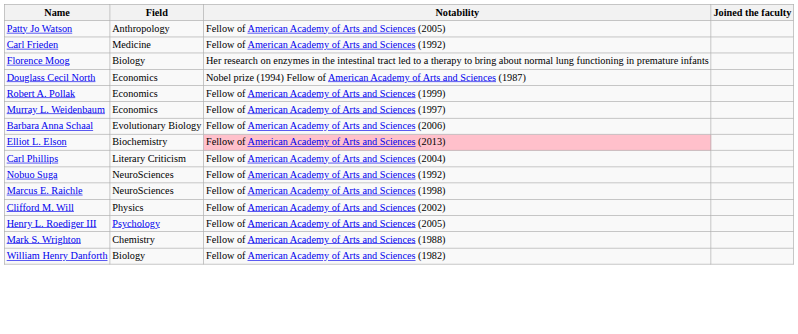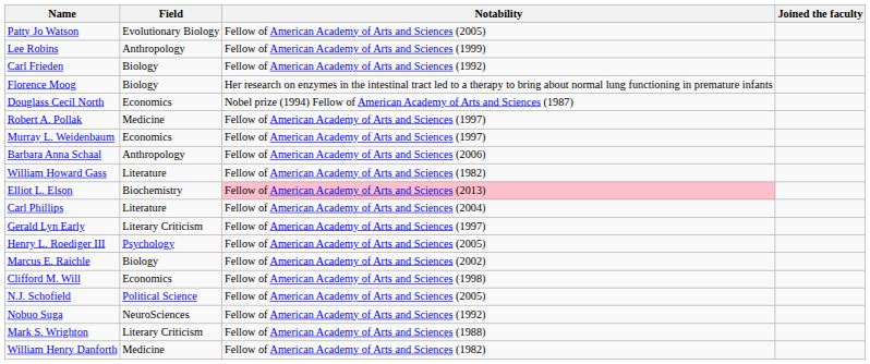 <table class="wikitable sortable">
 <tr>
 <th>Name</th>
 <th>Field</th>
 <th>Notability</th>
 <th>Joined the faculty</th>
 </tr>
 <tr>
 <td><a href='#'>Patty Jo Watson</a></td>
-<td>Anthropology</td>
+<td>Evolutionary Biology</td>
 <td>Fellow of <a href='#'>American Academy of Arts and Sciences</a> (2005)</td>
 <td></td>
 </tr>
 <tr>
+<td><a href='#'>Lee Robins</a></td>
+<td>Anthropology</td>
+<td>Fellow of <a href='#'>American Academy of Arts and Sciences</a> (1999)</td>
+<td></td>
+</tr>
+<tr>
 <td><a href='#'>Carl Frieden</a></td>
-<td>Medicine</td>
+<td>Biology</td>
 <td>Fellow of <a href='#'>American Academy of Arts and Sciences</a> (1992)</td>
 <td></td>
 </tr>
 <tr>
 <td><a href='#'>Florence Moog</a></td>
 <td>Biology</td>
 <td>Her research on enzymes in the intestinal tract led to a therapy to bring about normal lung functioning in premature infants</td>
 <td></td>
 </tr>
 <tr>
 <td><a href='#'>Douglass Cecil North</a></td>
 <td>Economics</td>
 <td>Nobel prize (1994) Fellow of <a href='#'>American Academy of Arts and Sciences</a> (1987)</td>
 <td></td>
 </tr>
 <tr>
 <td><a href='#'>Robert A. Pollak</a></td>
-<td>Economics</td>
-<td>Fellow of <a href='#'>American Academy of Arts and Sciences</a> (1999)</td>
+<td>Medicine</td>
+<td>Fellow of <a href='#'>American Academy of Arts and Sciences</a> (1997)</td>
 <td></td>
 </tr>
 <tr>
 <td><a href='#'>Murray L. Weidenbaum</a></td>
 <td>Economics</td>
 <td>Fellow of <a href='#'>American Academy of Arts and Sciences</a> (1997)</td>
 <td></td>
 </tr>
 <tr>
 <td><a href='#'>Barbara Anna Schaal</a></td>
-<td>Evolutionary Biology</td>
+<td>Anthropology</td>
 <td>Fellow of <a href='#'>American Academy of Arts and Sciences</a> (2006)</td>
+<td></td>
+</tr>
+<tr>
+<td><a href='#'>William Howard Gass</a></td>
+<td>Literature</td>
+<td>Fellow of <a href='#'>American Academy of Arts and Sciences</a> (1982)</td>
 <td></td>
 </tr>
 <tr>
 <td><a href='#'>Elliot L. Elson</a></td>
 <td>Biochemistry</td>
 <td style="background: pink;">Fellow of <a href='#'>American Academy of Arts and Sciences</a> (2013)</td>
 <td></td>
 </tr>
 <tr>
 <td><a href='#'>Carl Phillips</a></td>
+<td>Literature</td>
+<td>Fellow of <a href='#'>American Academy of Arts and Sciences</a> (2004)</td>
+<td></td>
+</tr>
+<tr>
+<td><a href='#'>Gerald Lyn Early</a></td>
 <td>Literary Criticism</td>
-<td>Fellow of <a href='#'>American Academy of Arts and Sciences</a> (2004)</td>
+<td>Fellow of <a href='#'>American Academy of Arts and Sciences</a> (1997)</td>
+<td></td>
+</tr>
+<tr>
+<td><a href='#'>Henry L. Roediger III</a></td>
+<td><a href='#'>Psychology</a></td>
+<td>Fellow of <a href='#'>American Academy of Arts and Sciences</a> (2005)</td>
+<td></td>
+</tr>
+<tr>
+<td><a href='#'>Marcus E. Raichle</a></td>
+<td>Biology</td>
+<td>Fellow of <a href='#'>American Academy of Arts and Sciences</a> (2002)</td>
+<td></td>
+</tr>
+<tr>
+<td><a href='#'>Clifford M. Will</a></td>
+<td>Economics</td>
+<td>Fellow of <a href='#'>American Academy of Arts and Sciences</a> (1998)</td>
+<td></td>
+</tr>
+<tr>
+<td><a href='#'>N.J. Schofield</a></td>
+<td><a href='#'>Political Science</a></td>
+<td>Fellow of <a href='#'>American Academy of Arts and Sciences</a> (2005)</td>
 <td></td>
 </tr>
 <tr>
 <td><a href='#'>Nobuo Suga</a></td>
 <td>NeuroSciences</td>
 <td>Fellow of <a href='#'>American Academy of Arts and Sciences</a> (1992)</td>
 <td></td>
 </tr>
 <tr>
-<td><a href='#'>Marcus E. Raichle</a></td>
-<td>NeuroSciences</td>
-<td>Fellow of <a href='#'>American Academy of Arts and Sciences</a> (1998)</td>
-<td></td>
-</tr>
-<tr>
-<td><a href='#'>Clifford M. Will</a></td>
-<td>Physics</td>
-<td>Fellow of <a href='#'>American Academy of Arts and Sciences</a> (2002)</td>
-<td></td>
-</tr>
-<tr>
-<td><a href='#'>Henry L. Roediger III</a></td>
-<td><a href='#'>Psychology</a></td>
-<td>Fellow of <a href='#'>American Academy of Arts and Sciences</a> (2005)</td>
-<td></td>
-</tr>
-<tr>
 <td><a href='#'>Mark S. Wrighton</a></td>
-<td>Chemistry</td>
+<td>Literary Criticism</td>
 <td>Fellow of <a href='#'>American Academy of Arts and Sciences</a> (1988)</td>
 <td></td>
 </tr>
 <tr>
 <td><a href='#'>William Henry Danforth</a></td>
-<td>Biology</td>
+<td>Medicine</td>
 <td>Fellow of <a href='#'>American Academy of Arts and Sciences</a> (1982)</td>
 <td></td>
 </tr>
 </table>
